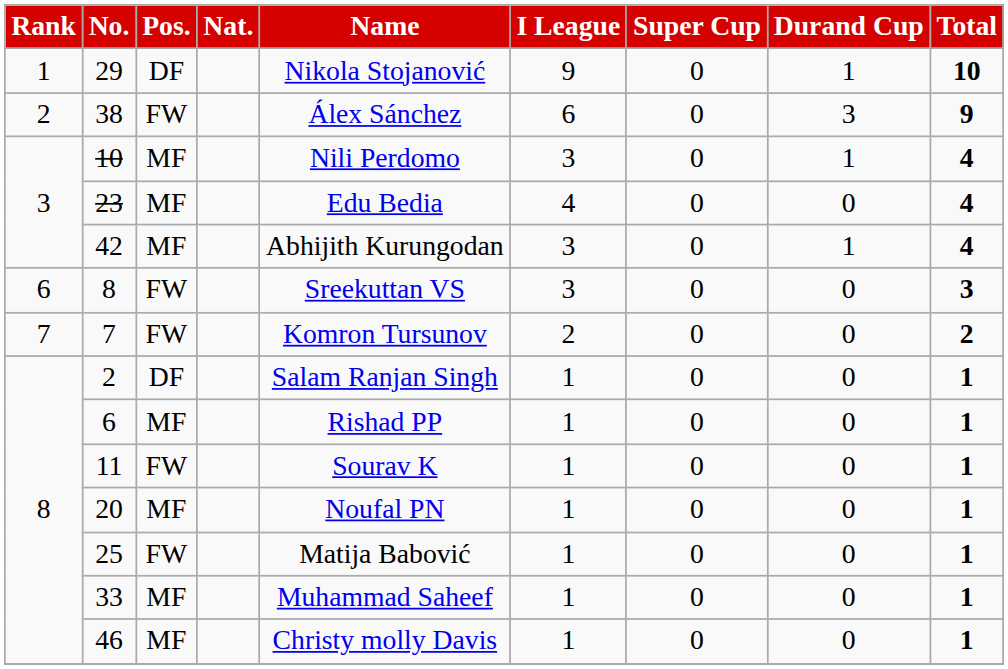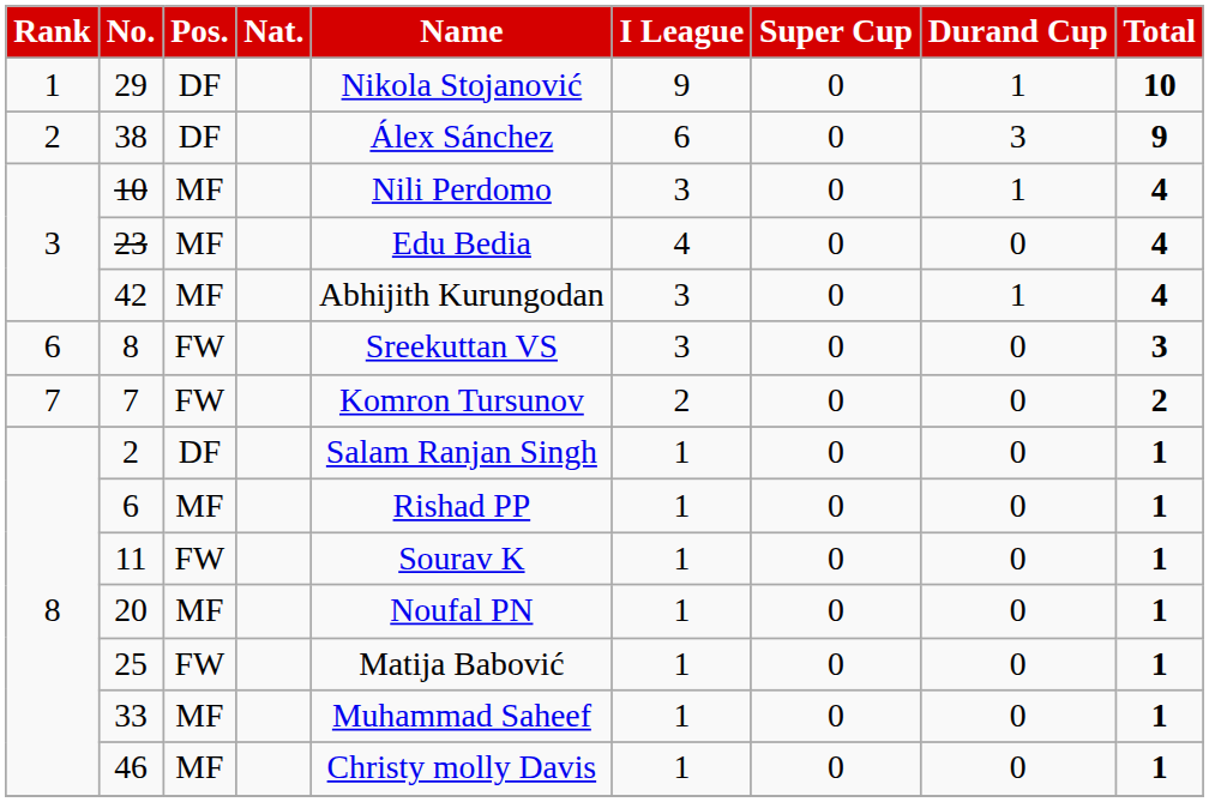 <table class="wikitable sortable" style="text-align:center">
 <tr>
 <th style="background:#d50000; color:white; text-align:center;">Rank</th>
 <th style="background:#d50000; color:white; text-align:center;">No.</th>
 <th style="background:#d50000; color:white; text-align:center;">Pos.</th>
 <th style="background:#d50000; color:white; text-align:center;">Nat.</th>
 <th style="background:#d50000; color:white; text-align:center;">Name</th>
 <th style="background:#d50000; color:white; text-align:center;">I League</th>
 <th style="background:#d50000; color:white; text-align:center;">Super Cup</th>
 <th style="background:#d50000; color:white; text-align:center;">Durand Cup</th>
 <th style="background:#d50000; color:white; text-align:center;">Total</th>
 </tr>
 <tr>
 <td rowspan="1">1</td>
 <td>29</td>
 <td>DF</td>
 <td></td>
 <td><a href='#'>Nikola Stojanović</a></td>
 <td>9</td>
 <td>0</td>
 <td>1</td>
 <td><strong>10</strong></td>
 </tr>
 <tr>
 <td rowspan="1">2</td>
 <td>38</td>
-<td>FW</td>
+<td>DF</td>
 <td></td>
 <td><a href='#'>Álex Sánchez</a></td>
 <td>6</td>
 <td>0</td>
 <td>3</td>
 <td><strong>9</strong></td>
 </tr>
 <tr>
 <td rowspan="3">3</td>
 <td><s>10</s></td>
 <td>MF</td>
 <td></td>
 <td><a href='#'>Nili Perdomo</a></td>
 <td>3</td>
 <td>0</td>
 <td>1</td>
 <td><strong>4</strong></td>
 </tr>
 <tr>
 <td><s>23</s></td>
 <td>MF</td>
 <td></td>
 <td><a href='#'>Edu Bedia</a></td>
 <td>4</td>
 <td>0</td>
 <td>0</td>
 <td><strong>4</strong></td>
 </tr>
 <tr>
 <td>42</td>
 <td>MF</td>
 <td></td>
 <td>Abhijith Kurungodan</td>
 <td>3</td>
 <td>0</td>
 <td>1</td>
 <td><strong>4</strong></td>
 </tr>
 <tr>
 <td rowspan="1">6</td>
 <td>8</td>
 <td>FW</td>
 <td></td>
 <td><a href='#'>Sreekuttan VS</a></td>
 <td>3</td>
 <td>0</td>
 <td>0</td>
 <td><strong>3</strong></td>
 </tr>
 <tr>
 <td rowspan="1">7</td>
 <td>7</td>
 <td>FW</td>
 <td></td>
 <td><a href='#'>Komron Tursunov</a></td>
 <td>2</td>
 <td>0</td>
 <td>0</td>
 <td><strong>2</strong></td>
 </tr>
 <tr>
 <td rowspan="7">8</td>
 <td>2</td>
 <td>DF</td>
 <td></td>
 <td><a href='#'>Salam Ranjan Singh</a></td>
 <td>1</td>
 <td>0</td>
 <td>0</td>
 <td><strong>1</strong></td>
 </tr>
 <tr>
 <td>6</td>
 <td>MF</td>
 <td></td>
 <td><a href='#'>Rishad PP</a></td>
 <td>1</td>
 <td>0</td>
 <td>0</td>
 <td><strong>1</strong></td>
 </tr>
 <tr>
 <td>11</td>
 <td>FW</td>
 <td></td>
 <td><a href='#'>Sourav K</a></td>
 <td>1</td>
 <td>0</td>
 <td>0</td>
 <td><strong>1</strong></td>
 </tr>
 <tr>
 <td>20</td>
 <td>MF</td>
 <td></td>
 <td><a href='#'>Noufal PN</a></td>
 <td>1</td>
 <td>0</td>
 <td>0</td>
 <td><strong>1</strong></td>
 </tr>
 <tr>
 <td>25</td>
 <td>FW</td>
 <td></td>
 <td>Matija Babović</td>
 <td>1</td>
 <td>0</td>
 <td>0</td>
 <td><strong>1</strong></td>
 </tr>
 <tr>
 <td>33</td>
 <td>MF</td>
 <td></td>
 <td><a href='#'>Muhammad Saheef</a></td>
 <td>1</td>
 <td>0</td>
 <td>0</td>
 <td><strong>1</strong></td>
 </tr>
 <tr>
 <td>46</td>
 <td>MF</td>
 <td></td>
 <td><a href='#'>Christy molly Davis</a></td>
 <td>1</td>
 <td>0</td>
 <td>0</td>
 <td><strong>1</strong></td>
 </tr>
 <tr>
 </tr>
 </table>
